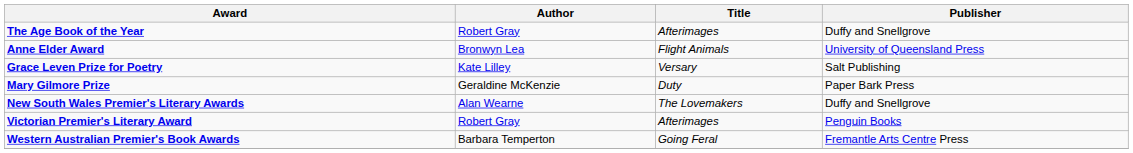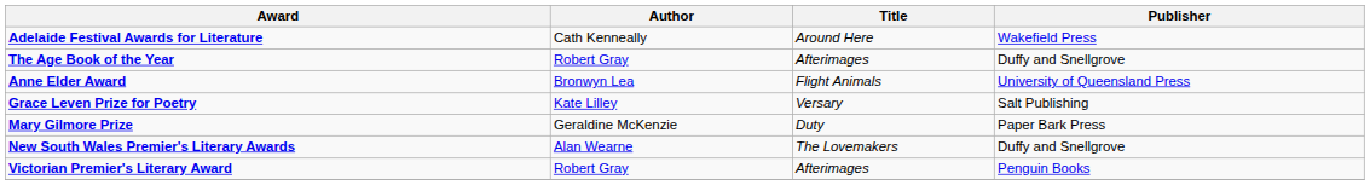 <table class="wikitable" width=100%>
 <tr>
 <th>Award</th>
 <th>Author</th>
 <th>Title</th>
 <th>Publisher</th>
+</tr>
+<tr>
+<td><strong><a href='#'>Adelaide Festival Awards for Literature</a></strong></td>
+<td>Cath Kenneally</td>
+<td><em>Around Here</em></td>
+<td><a href='#'>Wakefield Press</a></td>
 </tr>
 <tr>
 <td><strong><a href='#'>The Age Book of the Year</a></strong></td>
 <td><a href='#'>Robert Gray</a></td>
 <td><em>Afterimages</em></td>
 <td>Duffy and Snellgrove</td>
 </tr>
 <tr>
 <td><strong><a href='#'>Anne Elder Award</a></strong></td>
 <td><a href='#'>Bronwyn Lea</a></td>
 <td><em>Flight Animals</em></td>
 <td><a href='#'>University of Queensland Press</a></td>
 </tr>
 <tr>
 <td><strong><a href='#'>Grace Leven Prize for Poetry</a></strong></td>
 <td><a href='#'>Kate Lilley</a></td>
 <td><em>Versary</em></td>
 <td>Salt Publishing</td>
 </tr>
 <tr>
 <td><strong><a href='#'>Mary Gilmore Prize</a></strong></td>
 <td>Geraldine McKenzie</td>
 <td><em>Duty</em></td>
 <td>Paper Bark Press</td>
 </tr>
 <tr>
 <td><strong><a href='#'>New South Wales Premier's Literary Awards</a></strong></td>
 <td><a href='#'>Alan Wearne</a></td>
 <td><em>The Lovemakers</em></td>
 <td>Duffy and Snellgrove</td>
 </tr>
 <tr>
 <td><strong><a href='#'>Victorian Premier's Literary Award</a></strong></td>
 <td><a href='#'>Robert Gray</a></td>
 <td><em>Afterimages</em></td>
 <td><a href='#'>Penguin Books</a></td>
 </tr>
 <tr>
-<td><strong><a href='#'>Western Australian Premier's Book Awards</a></strong></td>
-<td>Barbara Temperton</td>
-<td><em>Going Feral</em></td>
-<td><a href='#'>Fremantle Arts Centre</a> Press</td>
-</tr>
-<tr>
 </tr>
 </table>
